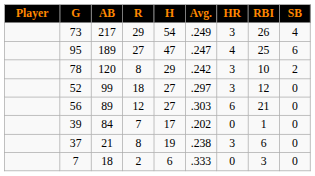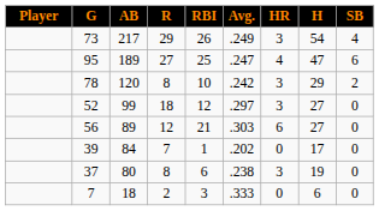 <table class="wikitable sortable">
 <tr>
 <th style="background:black;color:#FF8800;" width="16%">Player</th>
 <th style="background:black;color:#FF8800;" width="9%">G</th>
 <th style="background:black;color:#FF8800;" width="9%">AB</th>
 <th style="background:black;color:#FF8800;" width="9%">R</th>
-<th style="background:black;color:#FF8800;" width="9%">H</th>
+<th style="background:black;color:#FF8800;" width="9%">RBI</th>
 <th style="background:black;color:#FF8800;" width="9%">Avg.</th>
 <th style="background:black;color:#FF8800;" width="9%">HR</th>
-<th style="background:black;color:#FF8800;" width="9%">RBI</th>
+<th style="background:black;color:#FF8800;" width="9%">H</th>
 <th style="background:black;color:#FF8800;" width="9%">SB</th>
 </tr>
 <tr align="center">
 <td></td>
 <td>73</td>
 <td>217</td>
 <td>29</td>
-<td>54</td>
+<td>26</td>
 <td>.249</td>
 <td>3</td>
-<td>26</td>
+<td>54</td>
 <td>4</td>
 </tr>
 <tr align="center">
 <td></td>
 <td>95</td>
 <td>189</td>
 <td>27</td>
-<td>47</td>
+<td>25</td>
 <td>.247</td>
 <td>4</td>
-<td>25</td>
+<td>47</td>
 <td>6</td>
 </tr>
 <tr align="center">
 <td></td>
 <td>78</td>
 <td>120</td>
 <td>8</td>
-<td>29</td>
+<td>10</td>
 <td>.242</td>
 <td>3</td>
-<td>10</td>
+<td>29</td>
 <td>2</td>
 </tr>
 <tr align="center">
 <td></td>
 <td>52</td>
 <td>99</td>
 <td>18</td>
-<td>27</td>
+<td>12</td>
 <td>.297</td>
 <td>3</td>
-<td>12</td>
+<td>27</td>
 <td>0</td>
 </tr>
 <tr align="center">
 <td></td>
 <td>56</td>
 <td>89</td>
 <td>12</td>
-<td>27</td>
+<td>21</td>
 <td>.303</td>
 <td>6</td>
-<td>21</td>
+<td>27</td>
 <td>0</td>
 </tr>
 <tr align="center">
 <td></td>
 <td>39</td>
 <td>84</td>
 <td>7</td>
-<td>17</td>
+<td>1</td>
 <td>.202</td>
 <td>0</td>
-<td>1</td>
+<td>17</td>
 <td>0</td>
 </tr>
 <tr align="center">
 <td></td>
 <td>37</td>
-<td>21</td>
+<td>80</td>
 <td>8</td>
-<td>19</td>
+<td>6</td>
 <td>.238</td>
 <td>3</td>
-<td>6</td>
+<td>19</td>
 <td>0</td>
 </tr>
 <tr align="center">
 <td></td>
 <td>7</td>
 <td>18</td>
 <td>2</td>
-<td>6</td>
+<td>3</td>
 <td>.333</td>
 <td>0</td>
-<td>3</td>
+<td>6</td>
 <td>0</td>
 </tr>
 </table>
